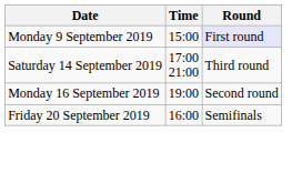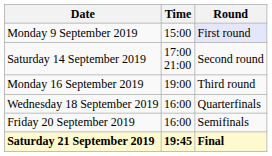 <table class="wikitable">
 <tr>
 <th>Date</th>
 <th>Time</th>
 <th>Round</th>
 </tr>
 <tr>
 <td>Monday 9 September 2019</td>
 <td>15:00</td>
 <td style="background: lavender;">First round</td>
 </tr>
 <tr>
 <td>Saturday 14 September 2019</td>
 <td>17:00<br>21:00</td>
-<td>Third round</td>
+<td>Second round</td>
 </tr>
 <tr>
 <td>Monday 16 September 2019</td>
 <td>19:00</td>
-<td>Second round</td>
+<td>Third round</td>
+</tr>
+<tr>
+<td>Wednesday 18 September 2019</td>
+<td>16:00</td>
+<td>Quarterfinals</td>
 </tr>
 <tr>
 <td>Friday 20 September 2019</td>
 <td>16:00</td>
 <td>Semifinals</td>
 </tr>
+<tr>
+<td style=background:lemonchiffon><strong>Saturday 21 September 2019</strong></td>
+<td style=background:lemonchiffon><strong>19:45</strong></td>
+<td style=background:lemonchiffon><strong>Final</strong></td>
+</tr>
 </table>
